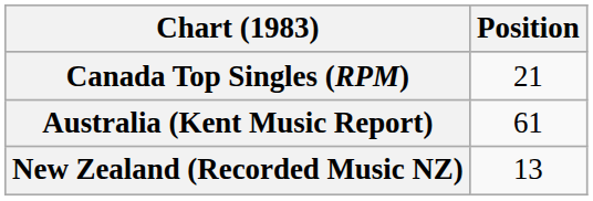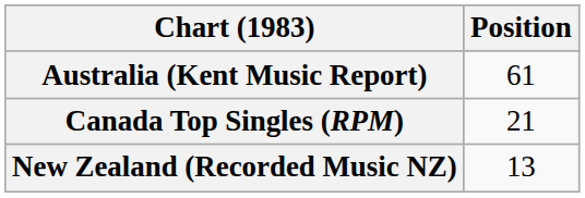 <table class="wikitable sortable plainrowheaders" style="text-align:center">
 <tr>
 <th scope="col">Chart (1983)</th>
 <th scope="col">Position</th>
 </tr>
 <tr>
+<th scope="row">Australia (Kent Music Report)</th>
+<td>61</td>
+</tr>
+<tr>
 <th scope="row">Canada Top Singles (<em>RPM</em>)</th>
 <td>21</td>
-</tr>
-<tr>
-<th scope="row">Australia (Kent Music Report)</th>
-<td>61</td>
 </tr>
 <tr>
 <th scope="row">New Zealand (Recorded Music NZ)</th>
 <td>13</td>
 </tr>
 </table>
